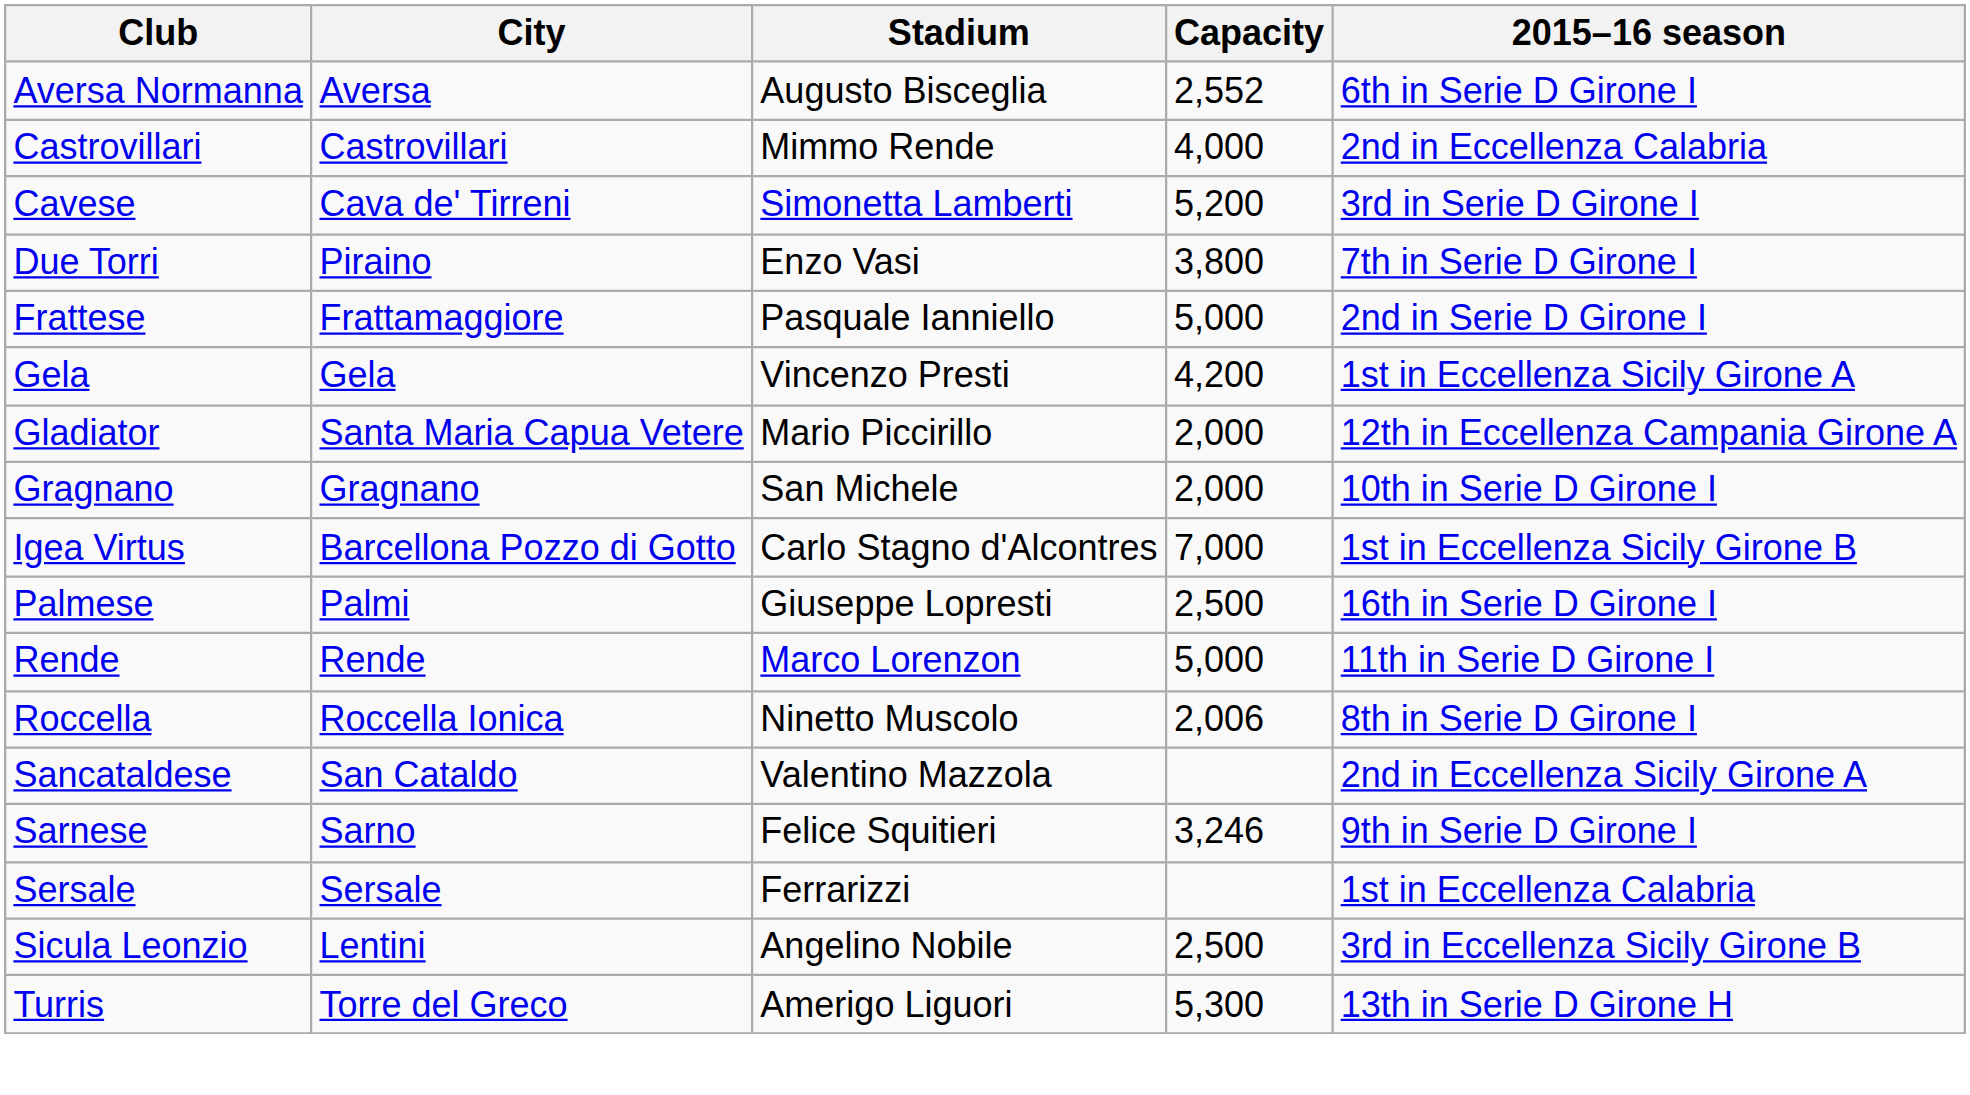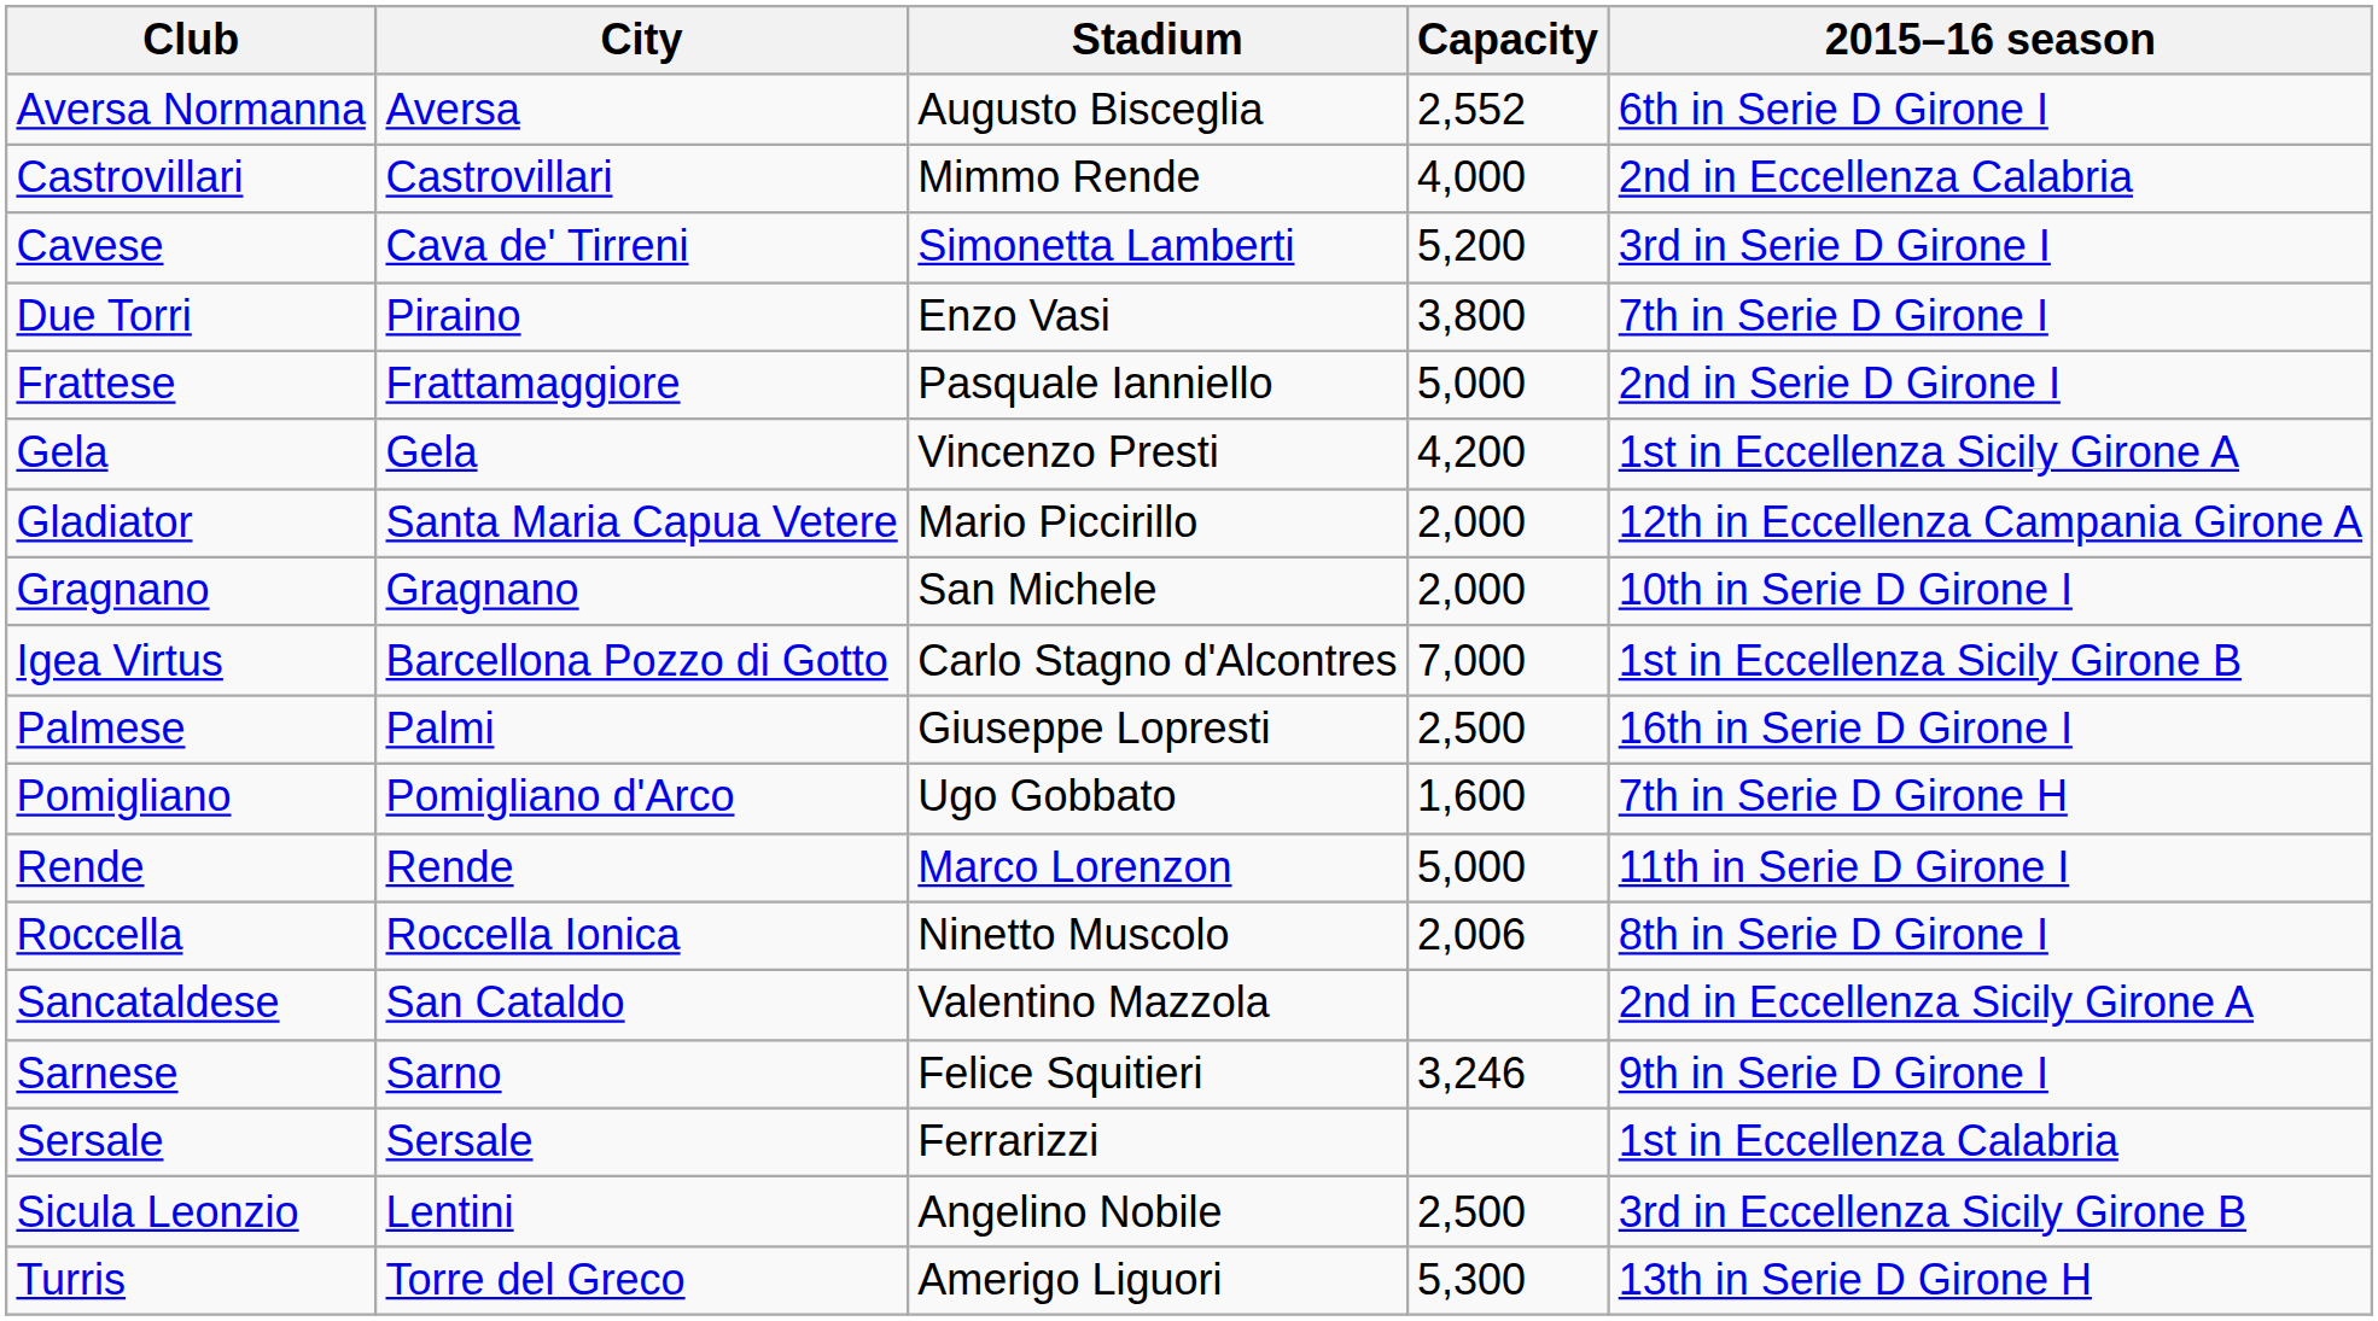 <table class="wikitable sortable">
 <tr>
 <th>Club</th>
 <th>City</th>
 <th>Stadium</th>
 <th>Capacity</th>
 <th>2015–16 season</th>
 </tr>
 <tr>
 <td><a href='#'>Aversa Normanna</a></td>
 <td><a href='#'>Aversa</a></td>
 <td>Augusto Bisceglia</td>
 <td>2,552</td>
 <td><a href='#'>6th in Serie D Girone I</a></td>
 </tr>
 <tr>
 <td><a href='#'>Castrovillari</a></td>
 <td><a href='#'>Castrovillari</a></td>
 <td>Mimmo Rende</td>
 <td>4,000</td>
 <td><a href='#'>2nd in Eccellenza Calabria</a></td>
 </tr>
 <tr>
 <td><a href='#'>Cavese</a></td>
 <td><a href='#'>Cava de' Tirreni</a></td>
 <td><a href='#'>Simonetta Lamberti</a></td>
 <td>5,200</td>
 <td><a href='#'>3rd in Serie D Girone I</a></td>
 </tr>
 <tr>
 <td><a href='#'>Due Torri</a></td>
 <td><a href='#'>Piraino</a></td>
 <td>Enzo Vasi</td>
 <td>3,800</td>
 <td><a href='#'>7th in Serie D Girone I</a></td>
 </tr>
 <tr>
 <td><a href='#'>Frattese</a></td>
 <td><a href='#'>Frattamaggiore</a></td>
 <td>Pasquale Ianniello</td>
 <td>5,000</td>
 <td><a href='#'>2nd in Serie D Girone I</a></td>
 </tr>
 <tr>
 <td><a href='#'>Gela</a></td>
 <td><a href='#'>Gela</a></td>
 <td>Vincenzo Presti</td>
 <td>4,200</td>
 <td><a href='#'>1st in Eccellenza Sicily Girone A</a></td>
 </tr>
 <tr>
 <td><a href='#'>Gladiator</a></td>
 <td><a href='#'>Santa Maria Capua Vetere</a></td>
 <td>Mario Piccirillo</td>
 <td>2,000</td>
 <td><a href='#'>12th in Eccellenza Campania Girone A</a></td>
 </tr>
 <tr>
 <td><a href='#'>Gragnano</a></td>
 <td><a href='#'>Gragnano</a></td>
 <td>San Michele</td>
 <td>2,000</td>
 <td><a href='#'>10th in Serie D Girone I</a></td>
 </tr>
 <tr>
 <td><a href='#'>Igea Virtus</a></td>
 <td><a href='#'>Barcellona Pozzo di Gotto</a></td>
 <td>Carlo Stagno d'Alcontres</td>
 <td>7,000</td>
 <td><a href='#'>1st in Eccellenza Sicily Girone B</a></td>
 </tr>
 <tr>
 <td><a href='#'>Palmese</a></td>
 <td><a href='#'>Palmi</a></td>
 <td>Giuseppe Lopresti</td>
 <td>2,500</td>
 <td><a href='#'>16th in Serie D Girone I</a></td>
 </tr>
 <tr>
+<td><a href='#'>Pomigliano</a></td>
+<td><a href='#'>Pomigliano d'Arco</a></td>
+<td>Ugo Gobbato</td>
+<td>1,600</td>
+<td><a href='#'>7th in Serie D Girone H</a></td>
+</tr>
+<tr>
 <td><a href='#'>Rende</a></td>
 <td><a href='#'>Rende</a></td>
 <td><a href='#'>Marco Lorenzon</a></td>
 <td>5,000</td>
 <td><a href='#'>11th in Serie D Girone I</a></td>
 </tr>
 <tr>
 <td><a href='#'>Roccella</a></td>
 <td><a href='#'>Roccella Ionica</a></td>
 <td>Ninetto Muscolo</td>
 <td>2,006</td>
 <td><a href='#'>8th in Serie D Girone I</a></td>
 </tr>
 <tr>
 <td><a href='#'>Sancataldese</a></td>
 <td><a href='#'>San Cataldo</a></td>
 <td>Valentino Mazzola</td>
 <td></td>
 <td><a href='#'>2nd in Eccellenza Sicily Girone A</a></td>
 </tr>
 <tr>
 <td><a href='#'>Sarnese</a></td>
 <td><a href='#'>Sarno</a></td>
 <td>Felice Squitieri</td>
 <td>3,246</td>
 <td><a href='#'>9th in Serie D Girone I</a></td>
 </tr>
 <tr>
 <td><a href='#'>Sersale</a></td>
 <td><a href='#'>Sersale</a></td>
 <td>Ferrarizzi</td>
 <td></td>
 <td><a href='#'>1st in Eccellenza Calabria</a></td>
 </tr>
 <tr>
 <td><a href='#'>Sicula Leonzio</a></td>
 <td><a href='#'>Lentini</a></td>
 <td>Angelino Nobile</td>
 <td>2,500</td>
 <td><a href='#'>3rd in Eccellenza Sicily Girone B</a></td>
 </tr>
 <tr>
 <td><a href='#'>Turris</a></td>
 <td><a href='#'>Torre del Greco</a></td>
 <td>Amerigo Liguori</td>
 <td>5,300</td>
 <td><a href='#'>13th in Serie D Girone H</a></td>
 </tr>
 </table>
